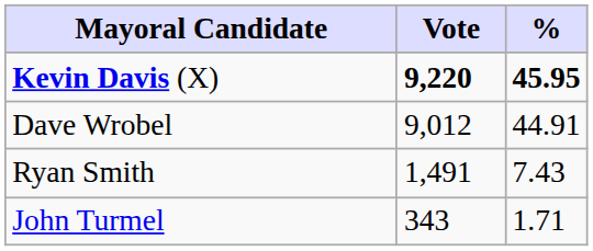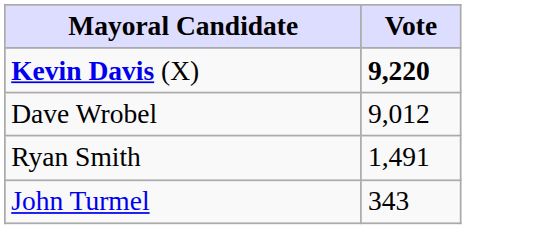 <table class="wikitable">
 <tr>
 <th style="background:#ddf; width:200px;">Mayoral Candidate</th>
 <th style="background:#ddf; width:50px;">Vote</th>
-<th style="background:#ddf; width:30px;">%</th>
 </tr>
 <tr>
 <td><strong><a href='#'>Kevin Davis</a></strong> (X)</td>
 <td><strong>9,220</strong></td>
-<td><strong>45.95</strong></td>
 </tr>
 <tr>
 <td>Dave Wrobel</td>
 <td>9,012</td>
-<td>44.91</td>
 </tr>
 <tr>
 <td>Ryan Smith</td>
 <td>1,491</td>
-<td>7.43</td>
 </tr>
 <tr>
 <td><a href='#'>John Turmel</a></td>
 <td>343</td>
-<td>1.71</td>
 </tr>
 </table>
